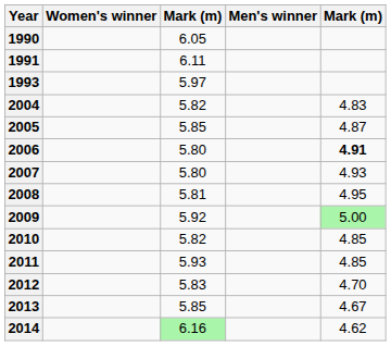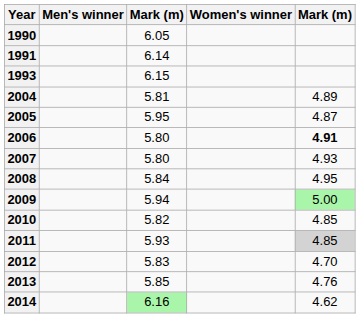 <table class="wikitable plainrowheaders">
 <tr>
 <th scope="col">Year</th>
+<th scope="col">Men's winner</th>
+<th scope="col">Mark (m)</th>
 <th scope="col">Women's winner</th>
-<th scope="col">Mark (m)</th>
-<th scope="col">Men's winner</th>
 <th scope="col">Mark (m)</th>
 </tr>
 <tr>
 <th scope="row">1990</th>
 <td></td>
 <td align=center>6.05</td>
 <td></td>
 <td align=center></td>
 </tr>
 <tr>
 <th scope="row">1991</th>
 <td></td>
-<td align=center>6.11</td>
+<td align=center>6.14</td>
 <td></td>
 <td align=center></td>
 </tr>
 <tr>
 <th scope="row">1993</th>
 <td></td>
-<td align=center>5.97</td>
+<td align=center>6.15</td>
 <td></td>
 <td align=center></td>
 </tr>
 <tr>
 <th scope="row">2004</th>
 <td></td>
-<td align=center>5.82</td>
+<td align=center>5.81</td>
 <td></td>
-<td align=center>4.83</td>
+<td align=center>4.89</td>
 </tr>
 <tr>
 <th scope="row">2005</th>
 <td></td>
-<td align=center>5.85</td>
+<td align=center>5.95</td>
 <td></td>
 <td align=center>4.87</td>
 </tr>
 <tr>
 <th scope="row">2006</th>
 <td></td>
 <td align=center>5.80</td>
 <td></td>
 <td align=center><strong>4.91</strong></td>
 </tr>
 <tr>
 <th scope="row">2007</th>
 <td></td>
 <td align=center>5.80</td>
 <td></td>
 <td align=center>4.93</td>
 </tr>
 <tr>
 <th scope="row">2008</th>
 <td></td>
-<td align=center>5.81</td>
+<td align=center>5.84</td>
 <td></td>
 <td align=center>4.95</td>
 </tr>
 <tr>
 <th scope="row">2009</th>
 <td></td>
-<td align=center>5.92</td>
+<td align=center>5.94</td>
 <td></td>
 <td bgcolor=#A9F5A9 align=center>5.00</td>
 </tr>
 <tr>
 <th scope="row">2010</th>
 <td></td>
 <td align=center>5.82</td>
 <td></td>
 <td align=center>4.85</td>
 </tr>
 <tr>
 <th scope="row">2011</th>
 <td></td>
 <td align=center>5.93</td>
 <td></td>
-<td align=center>4.85</td>
+<td align=center style="background: lightgrey;">4.85</td>
 </tr>
 <tr>
 <th scope="row">2012</th>
 <td></td>
 <td align=center>5.83</td>
 <td></td>
 <td align=center>4.70</td>
 </tr>
 <tr>
 <th scope="row">2013</th>
 <td></td>
 <td align=center>5.85</td>
 <td></td>
-<td align=center>4.67</td>
+<td align=center>4.76</td>
 </tr>
 <tr>
 <th scope="row">2014</th>
 <td></td>
 <td bgcolor=#A9F5A9 align=center>6.16</td>
 <td></td>
 <td align=center>4.62</td>
 </tr>
 </table>
